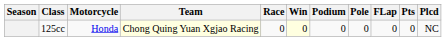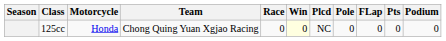 <table class="wikitable">
 <tr>
 <th>Season</th>
 <th>Class</th>
 <th>Motorcycle</th>
 <th>Team</th>
 <th>Race</th>
 <th>Win</th>
-<th>Podium</th>
+<th>Plcd</th>
 <th>Pole</th>
 <th>FLap</th>
 <th>Pts</th>
-<th>Plcd</th>
+<th>Podium</th>
 </tr>
 <tr align="right">
 <th></th>
 <td>125cc</td>
 <td><a href='#'>Honda</a></td>
-<td style="background: lightyellow;">Chong Quing Yuan Xgjao Racing</td>
+<td>Chong Quing Yuan Xgjao Racing</td>
 <td>0</td>
 <td style="background: lightyellow;">0</td>
+<td>NC</td>
 <td>0</td>
 <td>0</td>
 <td>0</td>
 <td>0</td>
-<td>NC</td>
 </tr>
 </table>
